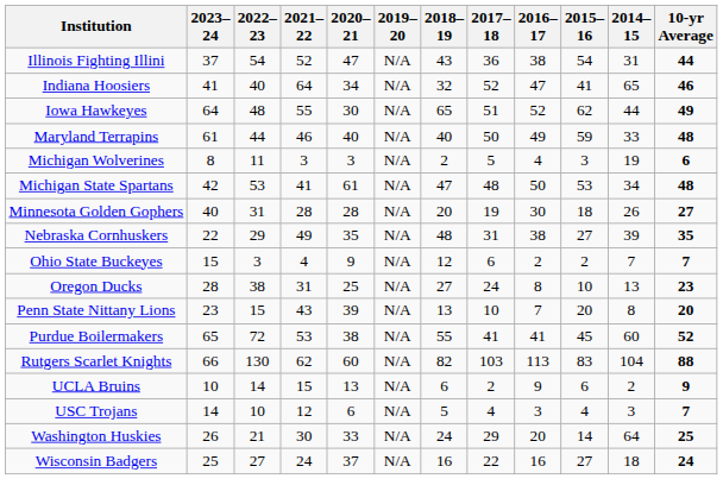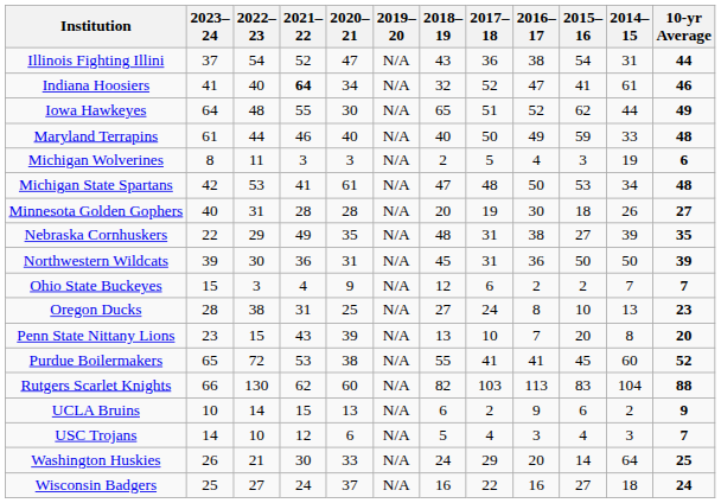 <table class="wikitable sortable" style="text-align: center;">
 <tr>
 <th scope="col">Institution</th>
 <th scope="col">2023–<br>24</th>
 <th scope="col">2022–<br>23</th>
 <th scope="col">2021–<br>22</th>
 <th scope="col">2020–<br>21</th>
 <th scope="col">2019–<br>20</th>
 <th scope="col">2018–<br>19</th>
 <th scope="col">2017–<br>18</th>
 <th scope="col">2016–<br>17</th>
 <th scope="col">2015–<br>16</th>
 <th scope="col">2014–<br>15</th>
 <th scope="col">10-yr<br>Average</th>
 </tr>
 <tr>
 <td><a href='#'>Illinois Fighting Illini</a></td>
 <td>37</td>
 <td>54</td>
 <td>52</td>
 <td>47</td>
 <td>N/A</td>
 <td>43</td>
 <td>36</td>
 <td>38</td>
 <td>54</td>
 <td>31</td>
 <td><strong>44</strong></td>
 </tr>
 <tr>
 <td><a href='#'>Indiana Hoosiers</a></td>
 <td>41</td>
 <td>40</td>
-<td>64</td>
+<td><strong>64</strong></td>
 <td>34</td>
 <td>N/A</td>
 <td>32</td>
 <td>52</td>
 <td>47</td>
 <td>41</td>
-<td>65</td>
+<td>61</td>
 <td><strong>46</strong></td>
 </tr>
 <tr>
 <td><a href='#'>Iowa Hawkeyes</a></td>
 <td>64</td>
 <td>48</td>
 <td>55</td>
 <td>30</td>
 <td>N/A</td>
 <td>65</td>
 <td>51</td>
 <td>52</td>
 <td>62</td>
 <td>44</td>
 <td><strong>49</strong></td>
 </tr>
 <tr>
 <td><a href='#'>Maryland Terrapins</a></td>
 <td>61</td>
 <td>44</td>
 <td>46</td>
 <td>40</td>
 <td>N/A</td>
 <td>40</td>
 <td>50</td>
 <td>49</td>
 <td>59</td>
 <td>33</td>
 <td><strong>48</strong></td>
 </tr>
 <tr>
 <td><a href='#'>Michigan Wolverines</a></td>
 <td>8</td>
 <td>11</td>
 <td>3</td>
 <td>3</td>
 <td>N/A</td>
 <td>2</td>
 <td>5</td>
 <td>4</td>
 <td>3</td>
 <td>19</td>
 <td><strong>6</strong></td>
 </tr>
 <tr>
 <td><a href='#'>Michigan State Spartans</a></td>
 <td>42</td>
 <td>53</td>
 <td>41</td>
 <td>61</td>
 <td>N/A</td>
 <td>47</td>
 <td>48</td>
 <td>50</td>
 <td>53</td>
 <td>34</td>
 <td><strong>48</strong></td>
 </tr>
 <tr>
 <td><a href='#'>Minnesota Golden Gophers</a></td>
 <td>40</td>
 <td>31</td>
 <td>28</td>
 <td>28</td>
 <td>N/A</td>
 <td>20</td>
 <td>19</td>
 <td>30</td>
 <td>18</td>
 <td>26</td>
 <td><strong>27</strong></td>
 </tr>
 <tr>
 <td><a href='#'>Nebraska Cornhuskers</a></td>
 <td>22</td>
 <td>29</td>
 <td>49</td>
 <td>35</td>
 <td>N/A</td>
 <td>48</td>
 <td>31</td>
 <td>38</td>
 <td>27</td>
 <td>39</td>
 <td><strong>35</strong></td>
+</tr>
+<tr>
+<td><a href='#'>Northwestern Wildcats</a></td>
+<td>39</td>
+<td>30</td>
+<td>36</td>
+<td>31</td>
+<td>N/A</td>
+<td>45</td>
+<td>31</td>
+<td>36</td>
+<td>50</td>
+<td>50</td>
+<td><strong>39</strong></td>
 </tr>
 <tr>
 <td><a href='#'>Ohio State Buckeyes</a></td>
 <td>15</td>
 <td>3</td>
 <td>4</td>
 <td>9</td>
 <td>N/A</td>
 <td>12</td>
 <td>6</td>
 <td>2</td>
 <td>2</td>
 <td>7</td>
 <td><strong>7</strong></td>
 </tr>
 <tr>
 <td><a href='#'>Oregon Ducks</a></td>
 <td>28</td>
 <td>38</td>
 <td>31</td>
 <td>25</td>
 <td>N/A</td>
 <td>27</td>
 <td>24</td>
 <td>8</td>
 <td>10</td>
 <td>13</td>
 <td><strong>23</strong></td>
 </tr>
 <tr>
 <td><a href='#'>Penn State Nittany Lions</a></td>
 <td>23</td>
 <td>15</td>
 <td>43</td>
 <td>39</td>
 <td>N/A</td>
 <td>13</td>
 <td>10</td>
 <td>7</td>
 <td>20</td>
 <td>8</td>
 <td><strong>20</strong></td>
 </tr>
 <tr>
 <td><a href='#'>Purdue Boilermakers</a></td>
 <td>65</td>
 <td>72</td>
 <td>53</td>
 <td>38</td>
 <td>N/A</td>
 <td>55</td>
 <td>41</td>
 <td>41</td>
 <td>45</td>
 <td>60</td>
 <td><strong>52</strong></td>
 </tr>
 <tr>
 <td><a href='#'>Rutgers Scarlet Knights</a></td>
 <td>66</td>
 <td>130</td>
 <td>62</td>
 <td>60</td>
 <td>N/A</td>
 <td>82</td>
 <td>103</td>
 <td>113</td>
 <td>83</td>
 <td>104</td>
 <td><strong>88</strong></td>
 </tr>
 <tr>
 <td><a href='#'>UCLA Bruins</a></td>
 <td>10</td>
 <td>14</td>
 <td>15</td>
 <td>13</td>
 <td>N/A</td>
 <td>6</td>
 <td>2</td>
 <td>9</td>
 <td>6</td>
 <td>2</td>
 <td><strong>9</strong></td>
 </tr>
 <tr>
 <td><a href='#'>USC Trojans</a></td>
 <td>14</td>
 <td>10</td>
 <td>12</td>
 <td>6</td>
 <td>N/A</td>
 <td>5</td>
 <td>4</td>
 <td>3</td>
 <td>4</td>
 <td>3</td>
 <td><strong>7</strong></td>
 </tr>
 <tr>
 <td><a href='#'>Washington Huskies</a></td>
 <td>26</td>
 <td>21</td>
 <td>30</td>
 <td>33</td>
 <td>N/A</td>
 <td>24</td>
 <td>29</td>
 <td>20</td>
 <td>14</td>
 <td>64</td>
 <td><strong>25</strong></td>
 </tr>
 <tr>
 <td><a href='#'>Wisconsin Badgers</a></td>
 <td>25</td>
 <td>27</td>
 <td>24</td>
 <td>37</td>
 <td>N/A</td>
 <td>16</td>
 <td>22</td>
 <td>16</td>
 <td>27</td>
 <td>18</td>
 <td><strong>24</strong></td>
 </tr>
 </table>
